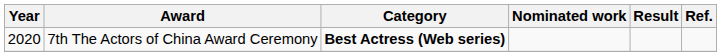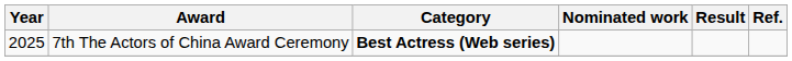 <table class="wikitable">
 <tr>
 <th>Year</th>
 <th>Award</th>
 <th>Category</th>
 <th>Nominated work</th>
 <th>Result</th>
 <th>Ref.</th>
 </tr>
 <tr>
-<td>2020</td>
+<td>2025</td>
 <td>7th The Actors of China Award Ceremony</td>
 <td><strong>Best Actress (Web series)</strong></td>
 <td></td>
 <td></td>
 <td></td>
 </tr>
 <tr>
 </tr>
 </table>
